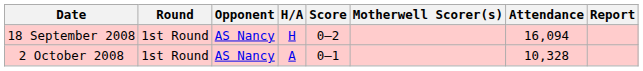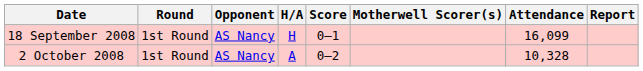 <table class="wikitable" style="text-align:center">
 <tr>
 <th>Date</th>
 <th>Round</th>
 <th>Opponent</th>
 <th>H/A</th>
 <th>Score</th>
 <th>Motherwell Scorer(s)</th>
 <th>Attendance</th>
 <th>Report</th>
 </tr>
 <tr bgcolor = "#ffcccc">
 <td>18 September 2008</td>
 <td>1st Round</td>
 <td><a href='#'>AS Nancy</a></td>
 <td><a href='#'>H</a></td>
-<td>0–2</td>
+<td>0–1</td>
 <td></td>
-<td>16,094</td>
+<td>16,099</td>
 <td></td>
 </tr>
 <tr bgcolor = "#ffcccc">
 <td>2 October 2008</td>
 <td>1st Round</td>
 <td><a href='#'>AS Nancy</a></td>
 <td><a href='#'>A</a></td>
-<td>0–1</td>
+<td>0–2</td>
 <td></td>
 <td>10,328</td>
 <td></td>
 </tr>
 </table>
